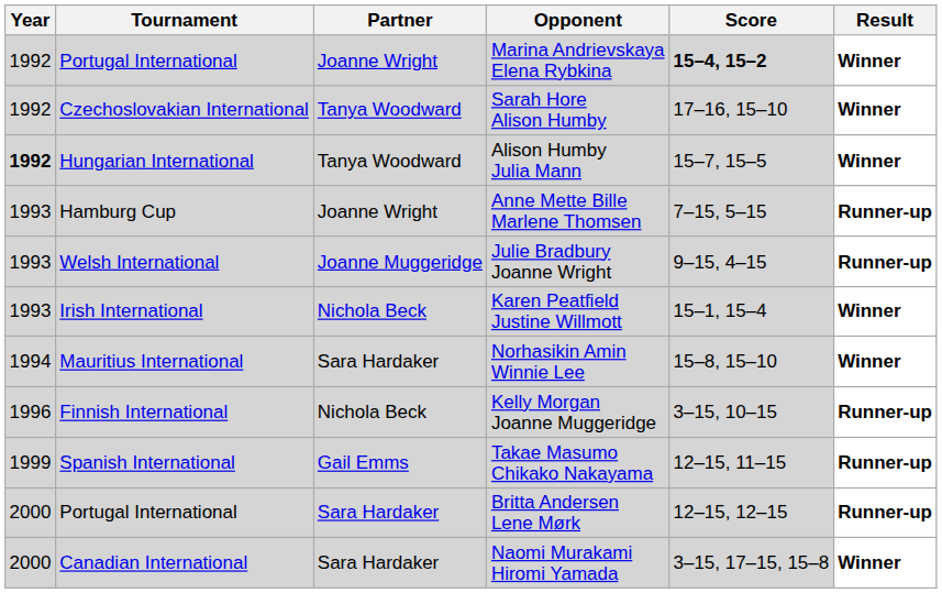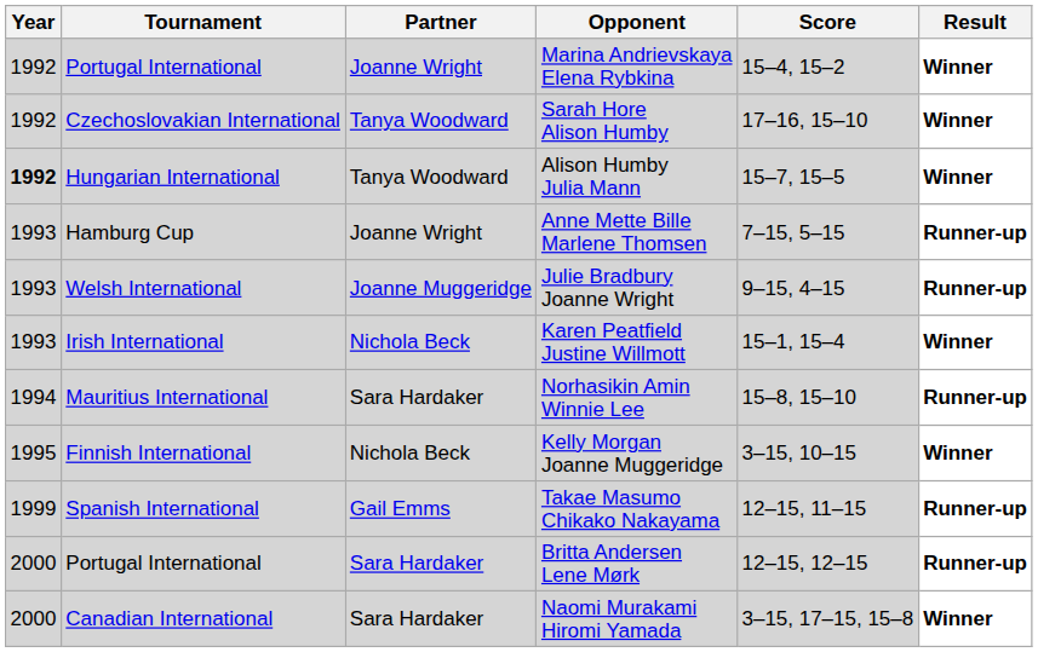 <table class="sortable wikitable" style="font-size: 90%;">
 <tr>
 <th>Year</th>
 <th>Tournament</th>
 <th>Partner</th>
 <th>Opponent</th>
 <th>Score</th>
 <th>Result</th>
 </tr>
 <tr style="background:#D5D5D5">
 <td align="center">1992</td>
 <td align="left"><a href='#'>Portugal International</a></td>
 <td align="left"> <a href='#'>Joanne Wright</a></td>
 <td align="left"> <a href='#'>Marina Andrievskaya</a><br> <a href='#'>Elena Rybkina</a></td>
-<td align="left"><strong>15–4, 15–2</strong></td>
+<td align="left">15–4, 15–2</td>
 <td style="text-align:left; background:white"> <strong>Winner</strong></td>
 </tr>
 <tr style="background:#D5D5D5">
 <td align="center">1992</td>
 <td align="left"><a href='#'>Czechoslovakian International</a></td>
 <td align="left"> <a href='#'>Tanya Woodward</a></td>
 <td align="left"> <a href='#'>Sarah Hore</a><br> <a href='#'>Alison Humby</a></td>
 <td align="left">17–16, 15–10</td>
 <td style="text-align:left; background:white"> <strong>Winner</strong></td>
 </tr>
 <tr style="background:#D5D5D5">
 <td align="center"><strong>1992</strong></td>
 <td align="left"><a href='#'>Hungarian International</a></td>
 <td align="left"> Tanya Woodward</td>
 <td align="left"> Alison Humby<br> <a href='#'>Julia Mann</a></td>
 <td align="left">15–7, 15–5</td>
 <td style="text-align:left; background:white"> <strong>Winner</strong></td>
 </tr>
 <tr style="background:#D5D5D5">
 <td align="center">1993</td>
 <td align="left">Hamburg Cup</td>
 <td align="left"> Joanne Wright</td>
 <td align="left"> <a href='#'>Anne Mette Bille</a><br> <a href='#'>Marlene Thomsen</a></td>
 <td align="left">7–15, 5–15</td>
 <td style="text-align:left; background:white"> <strong>Runner-up</strong></td>
 </tr>
 <tr style="background:#D5D5D5">
 <td align="center">1993</td>
 <td align="left"><a href='#'>Welsh International</a></td>
 <td align="left"> <a href='#'>Joanne Muggeridge</a></td>
 <td align="left"> <a href='#'>Julie Bradbury</a><br> Joanne Wright</td>
 <td align="left">9–15, 4–15</td>
 <td style="text-align:left; background:white"> <strong>Runner-up</strong></td>
 </tr>
 <tr style="background:#D5D5D5">
 <td align="center">1993</td>
 <td align="left"><a href='#'>Irish International</a></td>
 <td align="left"> <a href='#'>Nichola Beck</a></td>
 <td align="left"> <a href='#'>Karen Peatfield</a><br> <a href='#'>Justine Willmott</a></td>
 <td align="left">15–1, 15–4</td>
 <td style="text-align:left; background:white"> <strong>Winner</strong></td>
 </tr>
 <tr style="background:#D5D5D5">
 <td align="center">1994</td>
 <td align="left"><a href='#'>Mauritius International</a></td>
 <td align="left"> Sara Hardaker</td>
 <td align="left"> <a href='#'>Norhasikin Amin</a><br> <a href='#'>Winnie Lee</a></td>
 <td align="left">15–8, 15–10</td>
-<td style="text-align:left; background:white"> <strong>Winner</strong></td>
+<td style="text-align:left; background:white"> <strong>Runner-up</strong></td>
 </tr>
 <tr style="background:#D5D5D5">
-<td align="center">1996</td>
+<td align="center">1995</td>
 <td align="left"><a href='#'>Finnish International</a></td>
 <td align="left"> Nichola Beck</td>
 <td align="left"> <a href='#'>Kelly Morgan</a><br> Joanne Muggeridge</td>
 <td align="left">3–15, 10–15</td>
-<td style="text-align:left; background:white"> <strong>Runner-up</strong></td>
+<td style="text-align:left; background:white"> <strong>Winner</strong></td>
 </tr>
 <tr style="background:#D5D5D5">
 <td align="center">1999</td>
 <td align="left"><a href='#'>Spanish International</a></td>
 <td align="left"> <a href='#'>Gail Emms</a></td>
 <td align="left"> <a href='#'>Takae Masumo</a><br> <a href='#'>Chikako Nakayama</a></td>
 <td align="left">12–15, 11–15</td>
 <td style="text-align:left; background:white"> <strong>Runner-up</strong></td>
 </tr>
 <tr style="background:#D5D5D5">
 <td align="center">2000</td>
 <td align="left">Portugal International</td>
 <td align="left"> <a href='#'>Sara Hardaker</a></td>
 <td align="left"> <a href='#'>Britta Andersen</a><br> <a href='#'>Lene Mørk</a></td>
 <td align="left">12–15, 12–15</td>
 <td style="text-align:left; background:white"> <strong>Runner-up</strong></td>
 </tr>
 <tr style="background:#D5D5D5">
 <td align="center">2000</td>
 <td align="left"><a href='#'>Canadian International</a></td>
 <td align="left"> Sara Hardaker</td>
 <td align="left"> <a href='#'>Naomi Murakami</a><br> <a href='#'>Hiromi Yamada</a></td>
 <td align="left">3–15, 17–15, 15–8</td>
 <td style="text-align:left; background:white"> <strong>Winner</strong></td>
 </tr>
 </table>
